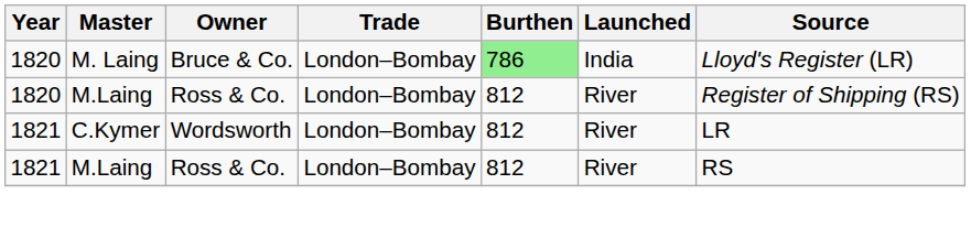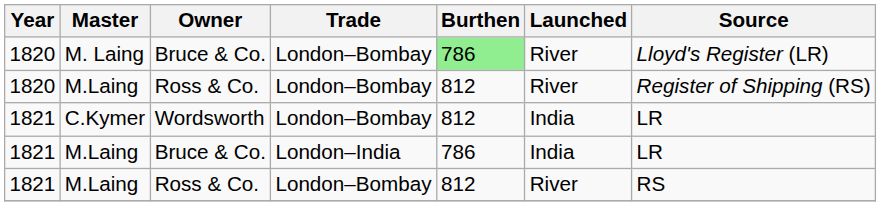 <table class="sortable wikitable">
 <tr>
 <th>Year</th>
 <th>Master</th>
 <th>Owner</th>
 <th>Trade</th>
 <th>Burthen</th>
 <th>Launched</th>
 <th>Source</th>
 </tr>
 <tr>
 <td>1820</td>
 <td>M. Laing</td>
 <td>Bruce & Co.</td>
 <td>London–Bombay</td>
 <td style="background: lightgreen;">786</td>
-<td>India</td>
+<td>River</td>
 <td><em>Lloyd's Register</em> (LR)</td>
 </tr>
 <tr>
 <td>1820</td>
 <td>M.Laing</td>
 <td>Ross & Co.</td>
 <td>London–Bombay</td>
 <td>812</td>
 <td>River</td>
 <td><em>Register of Shipping</em> (RS)</td>
 </tr>
 <tr>
 <td>1821</td>
 <td>C.Kymer</td>
 <td>Wordsworth</td>
 <td>London–Bombay</td>
 <td>812</td>
-<td>River</td>
+<td>India</td>
+<td>LR</td>
+</tr>
+<tr>
+<td>1821</td>
+<td>M.Laing</td>
+<td>Bruce & Co.</td>
+<td>London–India</td>
+<td>786</td>
+<td>India</td>
 <td>LR</td>
 </tr>
 <tr>
 <td>1821</td>
 <td>M.Laing</td>
 <td>Ross & Co.</td>
 <td>London–Bombay</td>
 <td>812</td>
 <td>River</td>
 <td>RS</td>
 </tr>
 <tr>
 </tr>
 </table>
